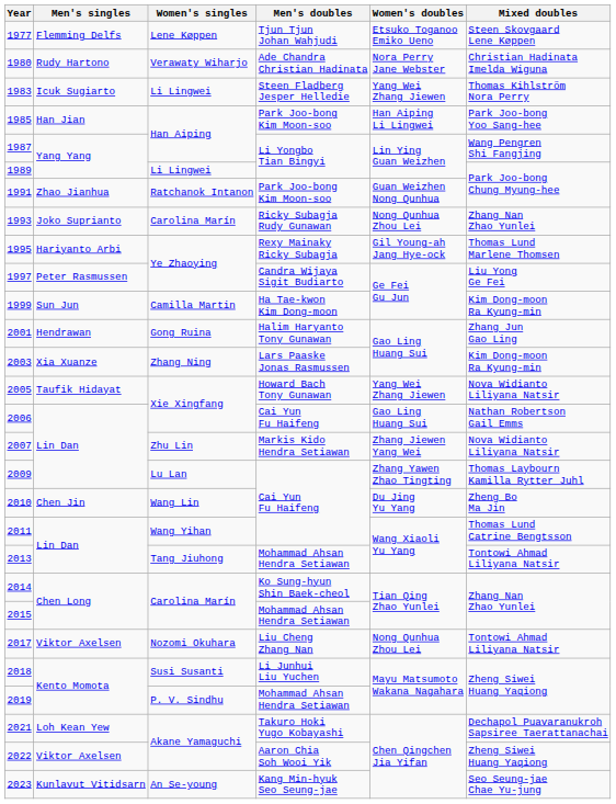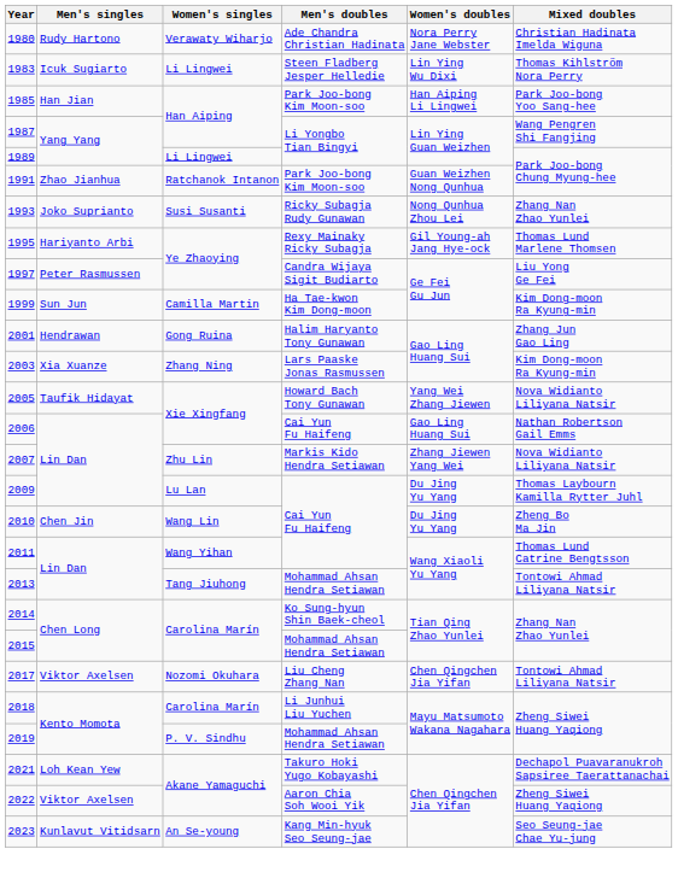 <table class=wikitable>
 <tr>
 <th>Year</th>
 <th>Men's singles</th>
 <th>Women's singles</th>
 <th>Men's doubles</th>
 <th>Women's doubles</th>
 <th>Mixed doubles</th>
-</tr>
-<tr>
-<td><a href='#'>1977</a></td>
-<td> <a href='#'>Flemming Delfs</a></td>
-<td> <a href='#'>Lene Køppen</a></td>
-<td> <a href='#'>Tjun Tjun</a><br> <a href='#'>Johan Wahjudi</a></td>
-<td> <a href='#'>Etsuko Toganoo</a><br> <a href='#'>Emiko Ueno</a></td>
-<td> <a href='#'>Steen Skovgaard</a><br> <a href='#'>Lene Køppen</a></td>
 </tr>
 <tr>
 <td><a href='#'>1980</a></td>
 <td> <a href='#'>Rudy Hartono</a></td>
 <td> <a href='#'>Verawaty Wiharjo</a></td>
 <td> <a href='#'>Ade Chandra</a><br> <a href='#'>Christian Hadinata</a></td>
 <td> <a href='#'>Nora Perry</a><br> <a href='#'>Jane Webster</a></td>
 <td> <a href='#'>Christian Hadinata</a><br> <a href='#'>Imelda Wiguna</a></td>
 </tr>
 <tr>
 <td><a href='#'>1983</a></td>
 <td> <a href='#'>Icuk Sugiarto</a></td>
 <td> <a href='#'>Li Lingwei</a></td>
 <td> <a href='#'>Steen Fladberg</a><br> <a href='#'>Jesper Helledie</a></td>
-<td> <a href='#'>Yang Wei</a><br> <a href='#'>Zhang Jiewen</a></td>
+<td> <a href='#'>Lin Ying</a><br> <a href='#'>Wu Dixi</a></td>
 <td> <a href='#'>Thomas Kihlström</a><br> <a href='#'>Nora Perry</a></td>
 </tr>
 <tr>
 <td><a href='#'>1985</a></td>
 <td> <a href='#'>Han Jian</a></td>
 <td rowspan=2> <a href='#'>Han Aiping</a></td>
 <td> <a href='#'>Park Joo-bong</a><br> <a href='#'>Kim Moon-soo</a></td>
 <td> <a href='#'>Han Aiping</a><br> <a href='#'>Li Lingwei</a></td>
 <td> <a href='#'>Park Joo-bong</a><br> <a href='#'>Yoo Sang-hee</a></td>
 </tr>
 <tr>
 <td><a href='#'>1987</a></td>
 <td rowspan=2> <a href='#'>Yang Yang</a></td>
 <td rowspan=2> <a href='#'>Li Yongbo</a><br> <a href='#'>Tian Bingyi</a></td>
 <td rowspan=2> <a href='#'>Lin Ying</a><br> <a href='#'>Guan Weizhen</a></td>
 <td> <a href='#'>Wang Pengren</a><br> <a href='#'>Shi Fangjing</a></td>
 </tr>
 <tr>
 <td><a href='#'>1989</a></td>
 <td> <a href='#'>Li Lingwei</a></td>
 <td rowspan=2> <a href='#'>Park Joo-bong</a><br> <a href='#'>Chung Myung-hee</a></td>
 </tr>
 <tr>
 <td><a href='#'>1991</a></td>
 <td> <a href='#'>Zhao Jianhua</a></td>
 <td> <a href='#'>Ratchanok Intanon</a></td>
 <td> <a href='#'>Park Joo-bong</a><br> <a href='#'>Kim Moon-soo</a></td>
 <td> <a href='#'>Guan Weizhen</a><br> <a href='#'>Nong Qunhua</a></td>
 </tr>
 <tr>
 <td><a href='#'>1993</a></td>
 <td> <a href='#'>Joko Suprianto</a></td>
-<td> <a href='#'>Carolina Marín</a></td>
+<td> <a href='#'>Susi Susanti</a></td>
 <td> <a href='#'>Ricky Subagja</a><br> <a href='#'>Rudy Gunawan</a></td>
 <td> <a href='#'>Nong Qunhua</a><br> <a href='#'>Zhou Lei</a></td>
 <td> <a href='#'>Zhang Nan</a><br> <a href='#'>Zhao Yunlei</a></td>
 </tr>
 <tr>
 <td><a href='#'>1995</a></td>
 <td> <a href='#'>Hariyanto Arbi</a></td>
 <td rowspan=2> <a href='#'>Ye Zhaoying</a></td>
 <td> <a href='#'>Rexy Mainaky</a><br> <a href='#'>Ricky Subagja</a></td>
 <td> <a href='#'>Gil Young-ah</a><br> <a href='#'>Jang Hye-ock</a></td>
 <td> <a href='#'>Thomas Lund</a><br> <a href='#'>Marlene Thomsen</a></td>
 </tr>
 <tr>
 <td><a href='#'>1997</a></td>
 <td> <a href='#'>Peter Rasmussen</a></td>
 <td> <a href='#'>Candra Wijaya</a><br> <a href='#'>Sigit Budiarto</a></td>
 <td rowspan=2> <a href='#'>Ge Fei</a><br> <a href='#'>Gu Jun</a></td>
 <td> <a href='#'>Liu Yong</a><br> <a href='#'>Ge Fei</a></td>
 </tr>
 <tr>
 <td><a href='#'>1999</a></td>
 <td> <a href='#'>Sun Jun</a></td>
 <td> <a href='#'>Camilla Martin</a></td>
 <td> <a href='#'>Ha Tae-kwon</a><br> <a href='#'>Kim Dong-moon</a></td>
 <td> <a href='#'>Kim Dong-moon</a><br> <a href='#'>Ra Kyung-min</a></td>
 </tr>
 <tr>
 <td><a href='#'>2001</a></td>
 <td> <a href='#'>Hendrawan</a></td>
 <td> <a href='#'>Gong Ruina</a></td>
 <td> <a href='#'>Halim Haryanto</a><br> <a href='#'>Tony Gunawan</a></td>
 <td rowspan=2> <a href='#'>Gao Ling</a><br> <a href='#'>Huang Sui</a></td>
 <td> <a href='#'>Zhang Jun</a><br> <a href='#'>Gao Ling</a></td>
 </tr>
 <tr>
 <td><a href='#'>2003</a></td>
 <td> <a href='#'>Xia Xuanze</a></td>
 <td> <a href='#'>Zhang Ning</a></td>
 <td> <a href='#'>Lars Paaske</a><br> <a href='#'>Jonas Rasmussen</a></td>
 <td> <a href='#'>Kim Dong-moon</a><br> <a href='#'>Ra Kyung-min</a></td>
 </tr>
 <tr>
 <td><a href='#'>2005</a></td>
 <td> <a href='#'>Taufik Hidayat</a></td>
 <td rowspan=2> <a href='#'>Xie Xingfang</a></td>
 <td> <a href='#'>Howard Bach</a><br> <a href='#'>Tony Gunawan</a></td>
 <td> <a href='#'>Yang Wei</a><br> <a href='#'>Zhang Jiewen</a></td>
 <td> <a href='#'>Nova Widianto</a><br> <a href='#'>Liliyana Natsir</a></td>
 </tr>
 <tr>
 <td><a href='#'>2006</a></td>
 <td rowspan=3> <a href='#'>Lin Dan</a></td>
 <td> <a href='#'>Cai Yun</a><br> <a href='#'>Fu Haifeng</a></td>
 <td> <a href='#'>Gao Ling</a><br> <a href='#'>Huang Sui</a></td>
 <td> <a href='#'>Nathan Robertson</a><br> <a href='#'>Gail Emms</a></td>
 </tr>
 <tr>
 <td><a href='#'>2007</a></td>
 <td> <a href='#'>Zhu Lin</a></td>
 <td> <a href='#'>Markis Kido</a><br> <a href='#'>Hendra Setiawan</a></td>
 <td> <a href='#'>Zhang Jiewen</a><br> <a href='#'>Yang Wei</a></td>
 <td> <a href='#'>Nova Widianto</a><br> <a href='#'>Liliyana Natsir</a></td>
 </tr>
 <tr>
 <td><a href='#'>2009</a></td>
 <td> <a href='#'>Lu Lan</a></td>
 <td rowspan=3> <a href='#'>Cai Yun</a><br> <a href='#'>Fu Haifeng</a></td>
-<td> <a href='#'>Zhang Yawen</a><br> <a href='#'>Zhao Tingting</a></td>
+<td> <a href='#'>Du Jing</a><br> <a href='#'>Yu Yang</a></td>
 <td> <a href='#'>Thomas Laybourn</a><br> <a href='#'>Kamilla Rytter Juhl</a></td>
 </tr>
 <tr>
 <td><a href='#'>2010</a></td>
 <td> <a href='#'>Chen Jin</a></td>
 <td> <a href='#'>Wang Lin</a></td>
 <td> <a href='#'>Du Jing</a><br> <a href='#'>Yu Yang</a></td>
 <td> <a href='#'>Zheng Bo</a><br> <a href='#'>Ma Jin</a></td>
 </tr>
 <tr>
 <td><a href='#'>2011</a></td>
 <td rowspan=2> <a href='#'>Lin Dan</a></td>
 <td> <a href='#'>Wang Yihan</a></td>
 <td rowspan=2> <a href='#'>Wang Xiaoli</a><br> <a href='#'>Yu Yang</a></td>
 <td> <a href='#'>Thomas Lund</a><br> <a href='#'>Catrine Bengtsson</a></td>
 </tr>
 <tr>
 <td><a href='#'>2013</a></td>
 <td> <a href='#'>Tang Jiuhong</a></td>
 <td> <a href='#'>Mohammad Ahsan</a><br> <a href='#'>Hendra Setiawan</a></td>
 <td> <a href='#'>Tontowi Ahmad</a><br> <a href='#'>Liliyana Natsir</a></td>
 </tr>
 <tr>
 <td><a href='#'>2014</a></td>
 <td rowspan=2> <a href='#'>Chen Long</a></td>
 <td rowspan=2> <a href='#'>Carolina Marín</a></td>
 <td> <a href='#'>Ko Sung-hyun</a><br> <a href='#'>Shin Baek-cheol</a></td>
 <td rowspan=2> <a href='#'>Tian Qing</a><br> <a href='#'>Zhao Yunlei</a></td>
 <td rowspan=2> <a href='#'>Zhang Nan</a><br> <a href='#'>Zhao Yunlei</a></td>
 </tr>
 <tr>
 <td><a href='#'>2015</a></td>
 <td> <a href='#'>Mohammad Ahsan</a><br> <a href='#'>Hendra Setiawan</a></td>
 </tr>
 <tr>
 <td><a href='#'>2017</a></td>
 <td> <a href='#'>Viktor Axelsen</a></td>
 <td> <a href='#'>Nozomi Okuhara</a></td>
 <td> <a href='#'>Liu Cheng</a><br> <a href='#'>Zhang Nan</a></td>
-<td> <a href='#'>Nong Qunhua</a><br> <a href='#'>Zhou Lei</a></td>
+<td> <a href='#'>Chen Qingchen</a><br> <a href='#'>Jia Yifan</a></td>
 <td> <a href='#'>Tontowi Ahmad</a><br> <a href='#'>Liliyana Natsir</a></td>
 </tr>
 <tr>
 <td><a href='#'>2018</a></td>
 <td rowspan=2> <a href='#'>Kento Momota</a></td>
-<td> <a href='#'>Susi Susanti</a></td>
+<td> <a href='#'>Carolina Marín</a></td>
 <td> <a href='#'>Li Junhui</a><br> <a href='#'>Liu Yuchen</a></td>
 <td rowspan=2> <a href='#'>Mayu Matsumoto</a><br> <a href='#'>Wakana Nagahara</a></td>
 <td rowspan=2> <a href='#'>Zheng Siwei</a><br> <a href='#'>Huang Yaqiong</a></td>
 </tr>
 <tr>
 <td><a href='#'>2019</a></td>
 <td> <a href='#'>P. V. Sindhu</a></td>
 <td> <a href='#'>Mohammad Ahsan</a><br> <a href='#'>Hendra Setiawan</a></td>
 </tr>
 <tr>
 <td><a href='#'>2021</a></td>
 <td> <a href='#'>Loh Kean Yew</a></td>
 <td rowspan=2> <a href='#'>Akane Yamaguchi</a></td>
 <td> <a href='#'>Takuro Hoki</a><br> <a href='#'>Yugo Kobayashi</a></td>
 <td rowspan=3> <a href='#'>Chen Qingchen</a><br> <a href='#'>Jia Yifan</a></td>
 <td> <a href='#'>Dechapol Puavaranukroh</a><br> <a href='#'>Sapsiree Taerattanachai</a></td>
 </tr>
 <tr>
 <td><a href='#'>2022</a></td>
 <td> <a href='#'>Viktor Axelsen</a></td>
 <td> <a href='#'>Aaron Chia</a><br> <a href='#'>Soh Wooi Yik</a></td>
 <td> <a href='#'>Zheng Siwei</a><br> <a href='#'>Huang Yaqiong</a></td>
 </tr>
 <tr>
 <td><a href='#'>2023</a></td>
 <td> <a href='#'>Kunlavut Vitidsarn</a></td>
 <td> <a href='#'>An Se-young</a></td>
 <td> <a href='#'>Kang Min-hyuk</a><br> <a href='#'>Seo Seung-jae</a></td>
 <td> <a href='#'>Seo Seung-jae</a><br> <a href='#'>Chae Yu-jung</a></td>
 </tr>
 </table>
